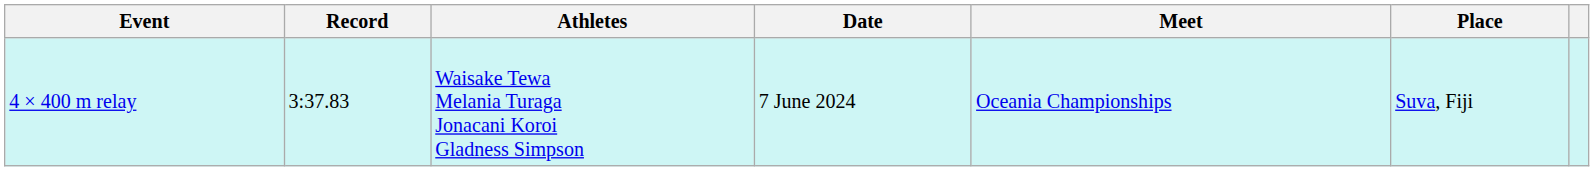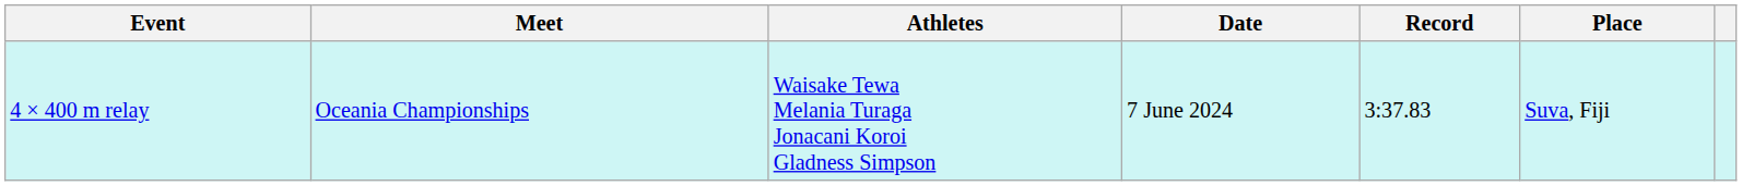 <table class="wikitable" style="font-size: 95%; width: 95%;">
 <tr>
 <th>Event</th>
-<th>Record</th>
+<th>Meet</th>
 <th>Athletes</th>
 <th>Date</th>
-<th>Meet</th>
+<th>Record</th>
 <th>Place</th>
 <th></th>
 </tr>
 <tr bgcolor=#CEF6F5>
 <td><a href='#'>4 × 400 m relay</a></td>
-<td>3:37.83</td>
+<td><a href='#'>Oceania Championships</a></td>
 <td><br><a href='#'>Waisake Tewa</a><br><a href='#'>Melania Turaga</a><br><a href='#'>Jonacani Koroi</a><br><a href='#'>Gladness Simpson</a></td>
 <td>7 June 2024</td>
-<td><a href='#'>Oceania Championships</a></td>
+<td>3:37.83</td>
 <td><a href='#'>Suva</a>, Fiji</td>
 <td></td>
 </tr>
 </table>
